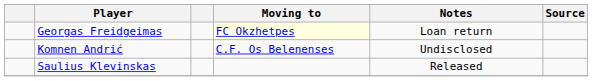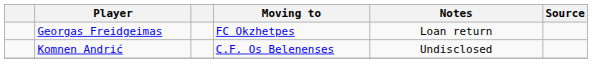 <table class="wikitable sortable">
 <tr>
 <th style="width:30px;"></th>
 <th style="width:180px;">Player</th>
 <th style="width:20px;"></th>
 <th style="width:180px;">Moving to</th>
 <th style="width:200px;" class="unsortable">Notes</th>
 <th style="width:20px;" class="unsortable">Source</th>
 </tr>
 <tr>
 <td align=center></td>
 <td> <a href='#'>Georgas Freidgeimas</a></td>
 <td align=center></td>
-<td style="background: lightyellow;"> <a href='#'>FC Okzhetpes</a></td>
+<td> <a href='#'>FC Okzhetpes</a></td>
 <td align=center>Loan return</td>
 <td align=center></td>
 </tr>
 <tr>
 <td align=center></td>
 <td> <a href='#'>Komnen Andrić</a></td>
 <td align=center></td>
 <td> <a href='#'>C.F. Os Belenenses</a></td>
 <td align=center>Undisclosed</td>
 <td align=center></td>
 </tr>
 <tr>
-<td align=center></td>
-<td> <a href='#'>Saulius Klevinskas</a></td>
-<td align=center></td>
-<td></td>
-<td align=center>Released</td>
-<td align=center></td>
-</tr>
-<tr>
 </tr>
 </table>
